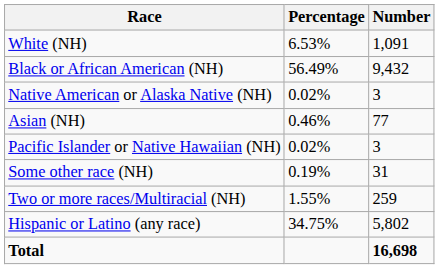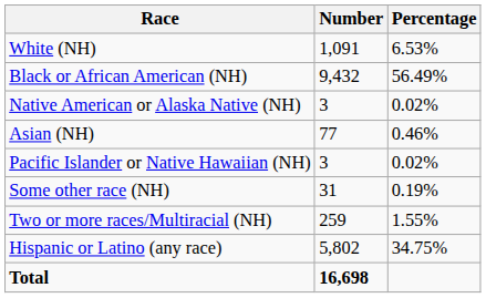 <table class="wikitable">
 <tr>
 <th>Race</th>
+<th>Number</th>
 <th>Percentage</th>
-<th>Number</th>
 </tr>
 <tr>
 <td><a href='#'>White</a> (NH)</td>
+<td>1,091</td>
 <td>6.53%</td>
-<td>1,091</td>
 </tr>
 <tr>
 <td><a href='#'>Black or African American</a> (NH)</td>
+<td>9,432</td>
 <td>56.49%</td>
-<td>9,432</td>
 </tr>
 <tr>
 <td><a href='#'>Native American</a> or <a href='#'>Alaska Native</a> (NH)</td>
+<td>3</td>
 <td>0.02%</td>
-<td>3</td>
 </tr>
 <tr>
 <td><a href='#'>Asian</a> (NH)</td>
+<td>77</td>
 <td>0.46%</td>
-<td>77</td>
 </tr>
 <tr>
 <td><a href='#'>Pacific Islander</a> or <a href='#'>Native Hawaiian</a> (NH)</td>
+<td>3</td>
 <td>0.02%</td>
-<td>3</td>
 </tr>
 <tr>
 <td><a href='#'>Some other race</a> (NH)</td>
+<td>31</td>
 <td>0.19%</td>
-<td>31</td>
 </tr>
 <tr>
 <td><a href='#'>Two or more races/Multiracial</a> (NH)</td>
+<td>259</td>
 <td>1.55%</td>
-<td>259</td>
 </tr>
 <tr>
 <td><a href='#'>Hispanic or Latino</a> (any race)</td>
+<td>5,802</td>
 <td>34.75%</td>
-<td>5,802</td>
 </tr>
 <tr>
 <td><strong>Total</strong></td>
+<td><strong>16,698</strong></td>
 <td></td>
-<td><strong>16,698</strong></td>
 </tr>
 </table>
